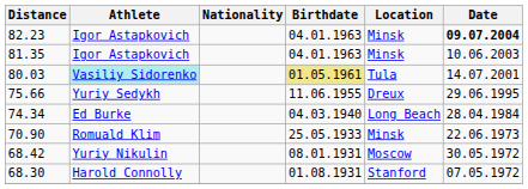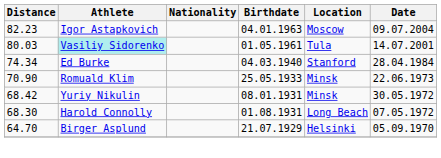 <table class="wikitable">
 <tr>
 <th>Distance</th>
 <th>Athlete</th>
 <th>Nationality</th>
 <th>Birthdate</th>
 <th>Location</th>
 <th>Date</th>
 </tr>
 <tr>
 <td>82.23</td>
 <td><a href='#'>Igor Astapkovich</a></td>
 <td></td>
 <td>04.01.1963</td>
-<td><a href='#'>Minsk</a></td>
-<td><strong>09.07.2004</strong></td>
-</tr>
-<tr>
-<td>81.35</td>
-<td><a href='#'>Igor Astapkovich</a></td>
-<td></td>
-<td>04.01.1963</td>
-<td><a href='#'>Minsk</a></td>
-<td>10.06.2003</td>
+<td><a href='#'>Moscow</a></td>
+<td>09.07.2004</td>
 </tr>
 <tr>
 <td>80.03</td>
 <td style="background: paleturquoise;"><a href='#'>Vasiliy Sidorenko</a></td>
 <td></td>
-<td style="background: khaki;">01.05.1961</td>
+<td>01.05.1961</td>
 <td><a href='#'>Tula</a></td>
 <td>14.07.2001</td>
-</tr>
-<tr>
-<td>75.66</td>
-<td><a href='#'>Yuriy Sedykh</a></td>
-<td></td>
-<td>11.06.1955</td>
-<td><a href='#'>Dreux</a></td>
-<td>29.06.1995</td>
 </tr>
 <tr>
 <td>74.34</td>
 <td><a href='#'>Ed Burke</a></td>
 <td></td>
 <td>04.03.1940</td>
-<td><a href='#'>Long Beach</a></td>
+<td><a href='#'>Stanford</a></td>
 <td>28.04.1984</td>
 </tr>
 <tr>
 <td>70.90</td>
 <td><a href='#'>Romuald Klim</a></td>
 <td></td>
 <td>25.05.1933</td>
 <td><a href='#'>Minsk</a></td>
 <td>22.06.1973</td>
 </tr>
 <tr>
 <td>68.42</td>
 <td><a href='#'>Yuriy Nikulin</a></td>
 <td></td>
 <td>08.01.1931</td>
-<td><a href='#'>Moscow</a></td>
+<td><a href='#'>Minsk</a></td>
 <td>30.05.1972</td>
 </tr>
 <tr>
 <td>68.30</td>
 <td><a href='#'>Harold Connolly</a></td>
 <td></td>
 <td>01.08.1931</td>
-<td><a href='#'>Stanford</a></td>
+<td><a href='#'>Long Beach</a></td>
 <td>07.05.1972</td>
+</tr>
+<tr>
+<td>64.70</td>
+<td><a href='#'>Birger Asplund</a></td>
+<td></td>
+<td>21.07.1929</td>
+<td><a href='#'>Helsinki</a></td>
+<td>05.09.1970</td>
 </tr>
 <tr>
 </tr>
 </table>
